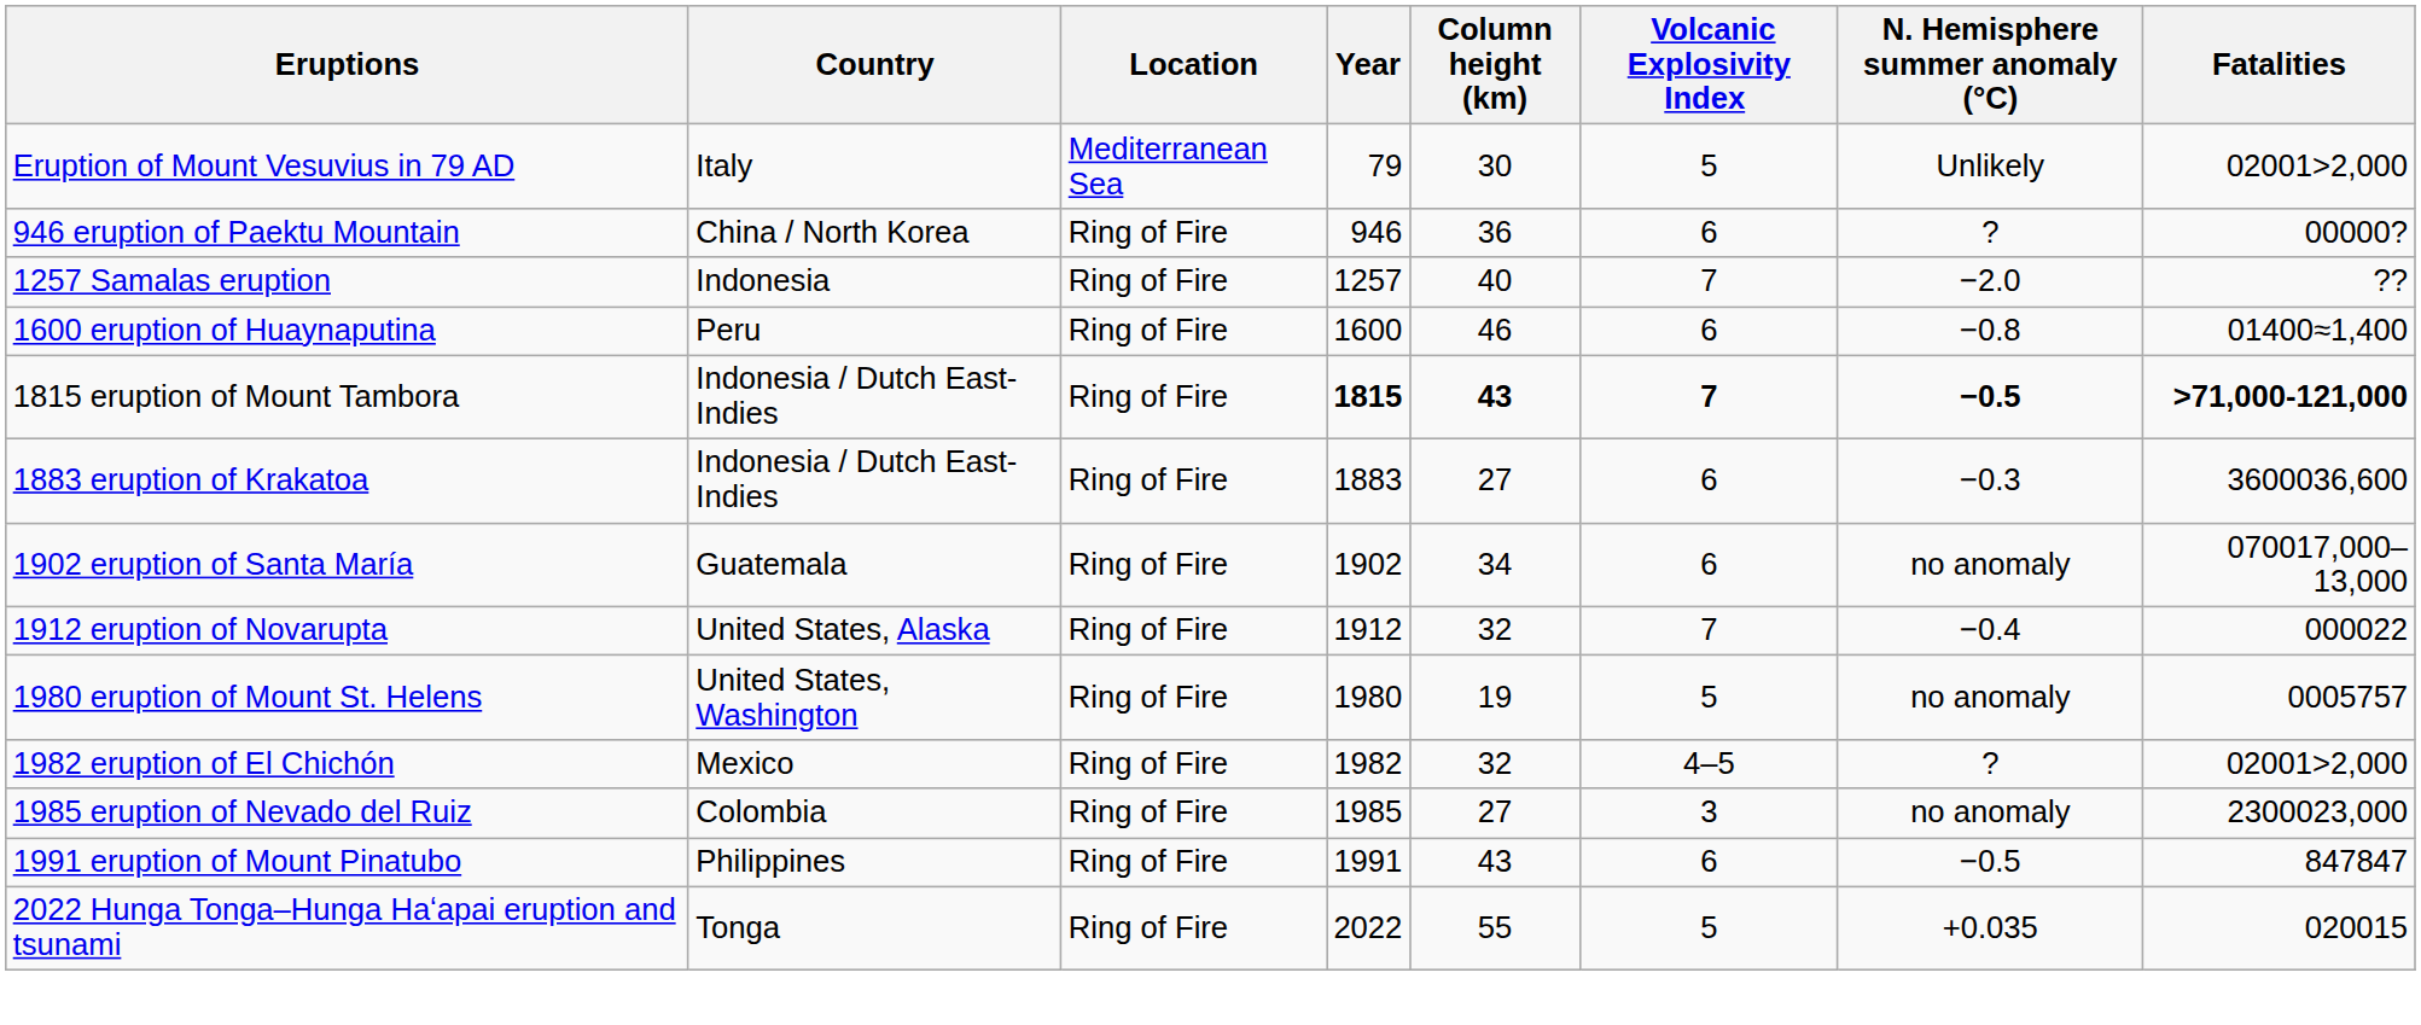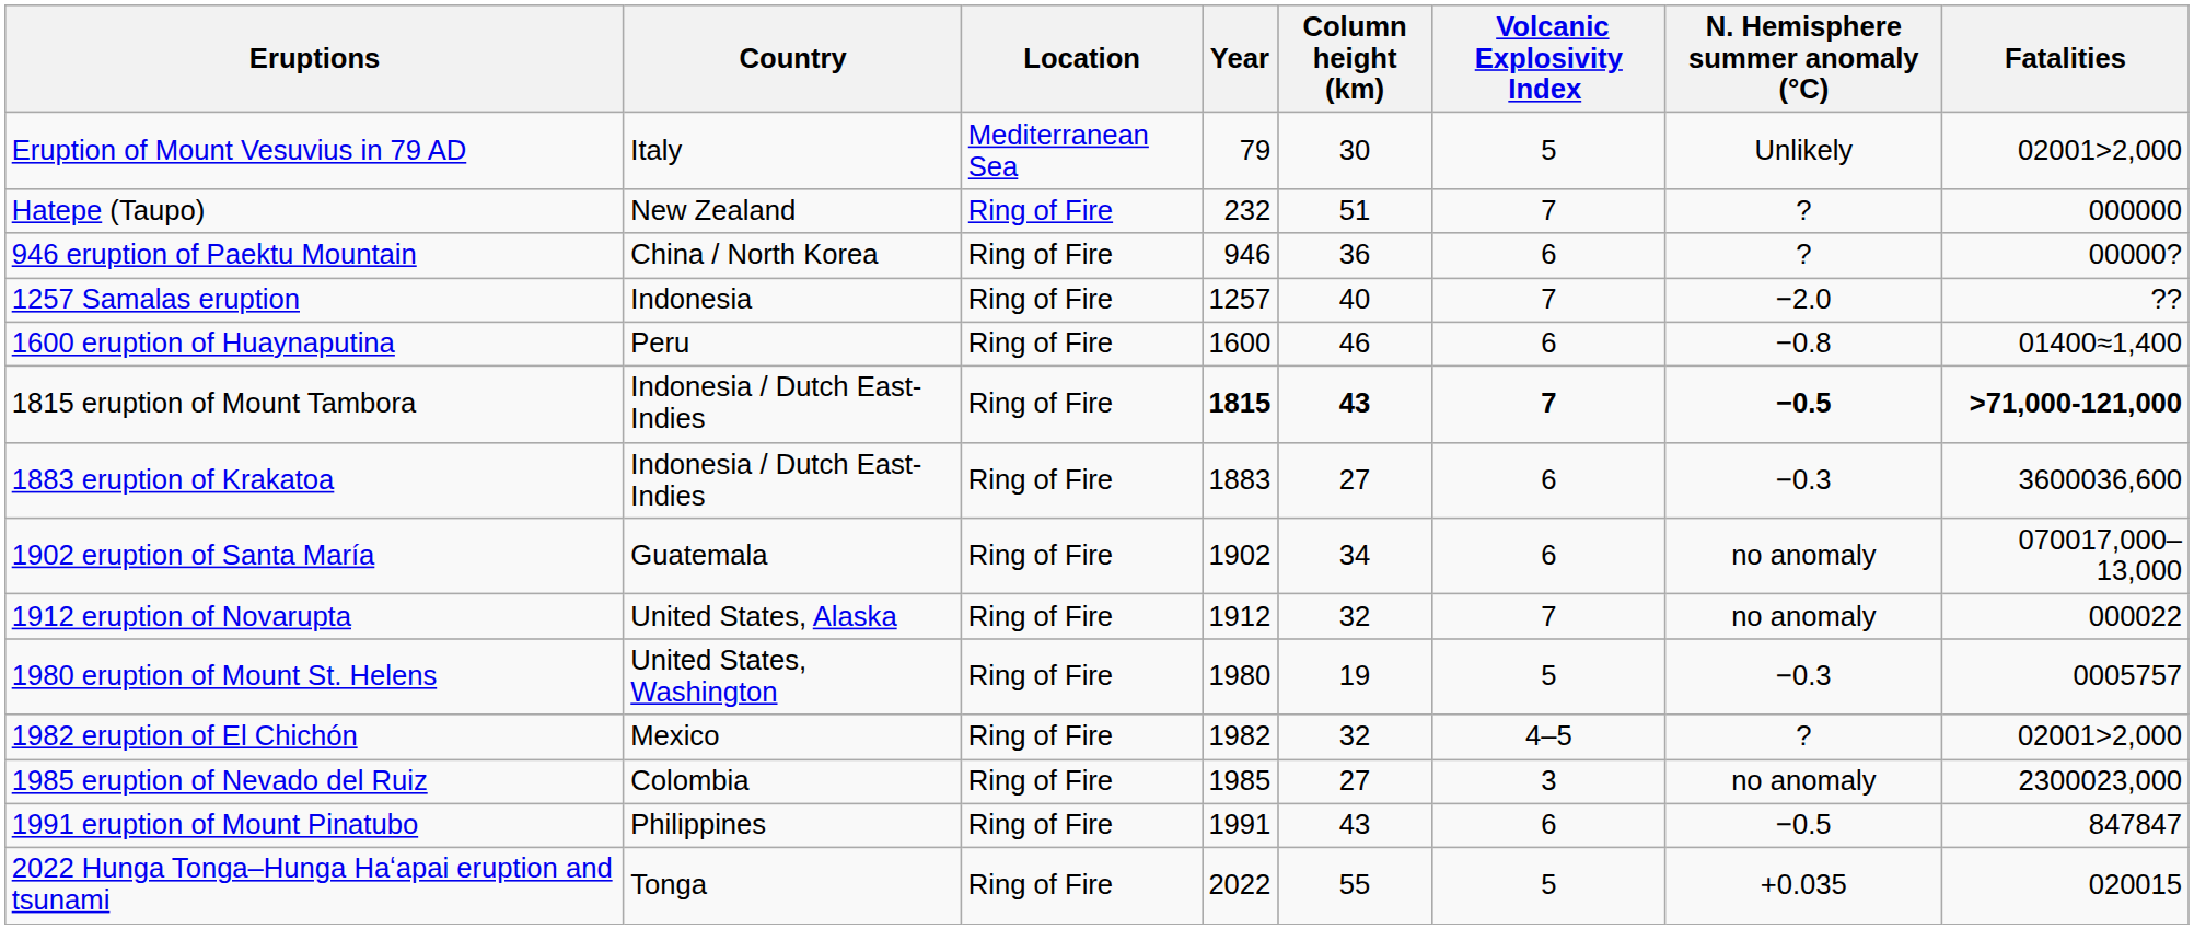 <table class="wikitable sortable">
 <tr>
 <th>Eruptions</th>
 <th>Country</th>
 <th>Location</th>
 <th>Year</th>
 <th>Column <br> height (km)</th>
 <th> <a href='#'>Volcanic</a> <br> <a href='#'>Explosivity Index</a> </th>
 <th>N. Hemisphere <br> summer anomaly (°C)</th>
 <th>Fatalities</th>
 </tr>
 <tr>
 <td><a href='#'>Eruption of Mount Vesuvius in 79 AD</a></td>
 <td>Italy</td>
 <td><a href='#'>Mediterranean Sea</a></td>
 <td style="text-align: right;">79</td>
 <td style="text-align: center;">30</td>
 <td style="text-align: center;">5</td>
 <td style="text-align: center;">Unlikely</td>
 <td style="text-align: right;"><span>02001</span>>2,000</td>
+</tr>
+<tr>
+<td><a href='#'>Hatepe</a> (Taupo)</td>
+<td>New Zealand</td>
+<td><a href='#'>Ring of Fire</a></td>
+<td style="text-align: right;">232</td>
+<td style="text-align: center;">51</td>
+<td style="text-align: center;">7</td>
+<td style="text-align: center;">?</td>
+<td style="text-align: right;"><span>00000</span>0</td>
 </tr>
 <tr>
 <td><a href='#'>946 eruption of Paektu Mountain</a></td>
 <td>China / North Korea</td>
 <td>Ring of Fire</td>
 <td style="text-align: right;">946</td>
 <td style="text-align: center;">36</td>
 <td style="text-align: center;">6</td>
 <td style="text-align: center;">?</td>
 <td style="text-align: right;"><span>00000</span>?</td>
 </tr>
 <tr>
 <td><a href='#'>1257 Samalas eruption</a></td>
 <td>Indonesia</td>
 <td>Ring of Fire</td>
 <td style="text-align: right;">1257</td>
 <td style="text-align: center;">40</td>
 <td style="text-align: center;">7</td>
 <td style="text-align: center;">−2.0</td>
 <td style="text-align: right;"><span>?</span>?</td>
 </tr>
 <tr>
 <td><a href='#'>1600 eruption of Huaynaputina</a></td>
 <td>Peru</td>
 <td>Ring of Fire</td>
 <td style="text-align: right;">1600</td>
 <td style="text-align: center;">46</td>
 <td style="text-align: center;">6</td>
 <td style="text-align: center;">−0.8</td>
 <td style="text-align: right;"><span>01400</span>≈1,400</td>
 </tr>
 <tr>
 <td>1815 eruption of Mount Tambora</td>
 <td>Indonesia / Dutch East-Indies</td>
 <td>Ring of Fire</td>
 <td style="text-align: right;"><strong>1815</strong></td>
 <td style="text-align: center;"><strong>43</strong></td>
 <td style="text-align: center;"><strong>7</strong></td>
 <td style="text-align: center;"><strong>−0.5</strong></td>
 <td style="text-align: right;"><strong>>71,000-121,000</strong></td>
 </tr>
 <tr>
 <td><a href='#'>1883 eruption of Krakatoa</a></td>
 <td>Indonesia / Dutch East-Indies</td>
 <td>Ring of Fire</td>
 <td style="text-align: right;">1883</td>
 <td style="text-align: center;">27</td>
 <td style="text-align: center;">6</td>
 <td style="text-align: center;">−0.3</td>
 <td style="text-align: right;"><span>36000</span>36,600</td>
 </tr>
 <tr>
 <td><a href='#'>1902 eruption of Santa María</a></td>
 <td>Guatemala</td>
 <td>Ring of Fire</td>
 <td style="text-align: right;">1902</td>
 <td style="text-align: center;">34</td>
 <td style="text-align: center;">6</td>
 <td style="text-align: center;">no anomaly</td>
 <td style="text-align: right;"><span>07001</span>7,000–13,000</td>
 </tr>
 <tr>
 <td><a href='#'>1912 eruption of Novarupta</a></td>
 <td>United States, <a href='#'>Alaska</a></td>
 <td>Ring of Fire</td>
 <td style="text-align: right;">1912</td>
 <td style="text-align: center;">32</td>
 <td style="text-align: center;">7</td>
-<td style="text-align: center;">−0.4</td>
+<td style="text-align: center;">no anomaly</td>
 <td style="text-align: right;"><span>00002</span>2</td>
 </tr>
 <tr>
 <td><a href='#'>1980 eruption of Mount St. Helens</a></td>
 <td>United States, <a href='#'>Washington</a></td>
 <td>Ring of Fire</td>
 <td style="text-align: right;">1980</td>
 <td style="text-align: center;">19</td>
 <td style="text-align: center;">5</td>
-<td style="text-align: center;">no anomaly</td>
+<td style="text-align: center;">−0.3</td>
 <td style="text-align: right;"><span>00057</span>57</td>
 </tr>
 <tr>
 <td><a href='#'>1982 eruption of El Chichón</a></td>
 <td>Mexico</td>
 <td>Ring of Fire</td>
 <td style="text-align: right;">1982</td>
 <td style="text-align: center;">32</td>
 <td style="text-align: center;">4–5</td>
 <td style="text-align: center;">?</td>
 <td style="text-align: right;"><span>02001</span>>2,000</td>
 </tr>
 <tr>
 <td><a href='#'>1985 eruption of Nevado del Ruiz</a></td>
 <td>Colombia</td>
 <td>Ring of Fire</td>
 <td style="text-align: right;">1985</td>
 <td style="text-align: center;">27</td>
 <td style="text-align: center;">3</td>
 <td style="text-align: center;">no anomaly</td>
 <td style="text-align: right;"><span>23000</span>23,000</td>
 </tr>
 <tr>
 <td><a href='#'>1991 eruption of Mount Pinatubo</a></td>
 <td>Philippines</td>
 <td>Ring of Fire</td>
 <td style="text-align: right;">1991</td>
 <td style="text-align: center;">43</td>
 <td style="text-align: center;">6</td>
 <td style="text-align: center;">−0.5</td>
 <td style="text-align: right;"><span>847</span>847</td>
 </tr>
 <tr>
 <td><a href='#'>2022 Hunga Tonga–Hunga Haʻapai eruption and tsunami</a></td>
 <td>Tonga</td>
 <td>Ring of Fire</td>
 <td style="text-align: right;">2022</td>
 <td style="text-align: center;">55</td>
 <td style="text-align: center;">5</td>
 <td style="text-align: center;">+0.035</td>
 <td style="text-align: right;"><span>02001</span>5<br></td>
 </tr>
 </table>
